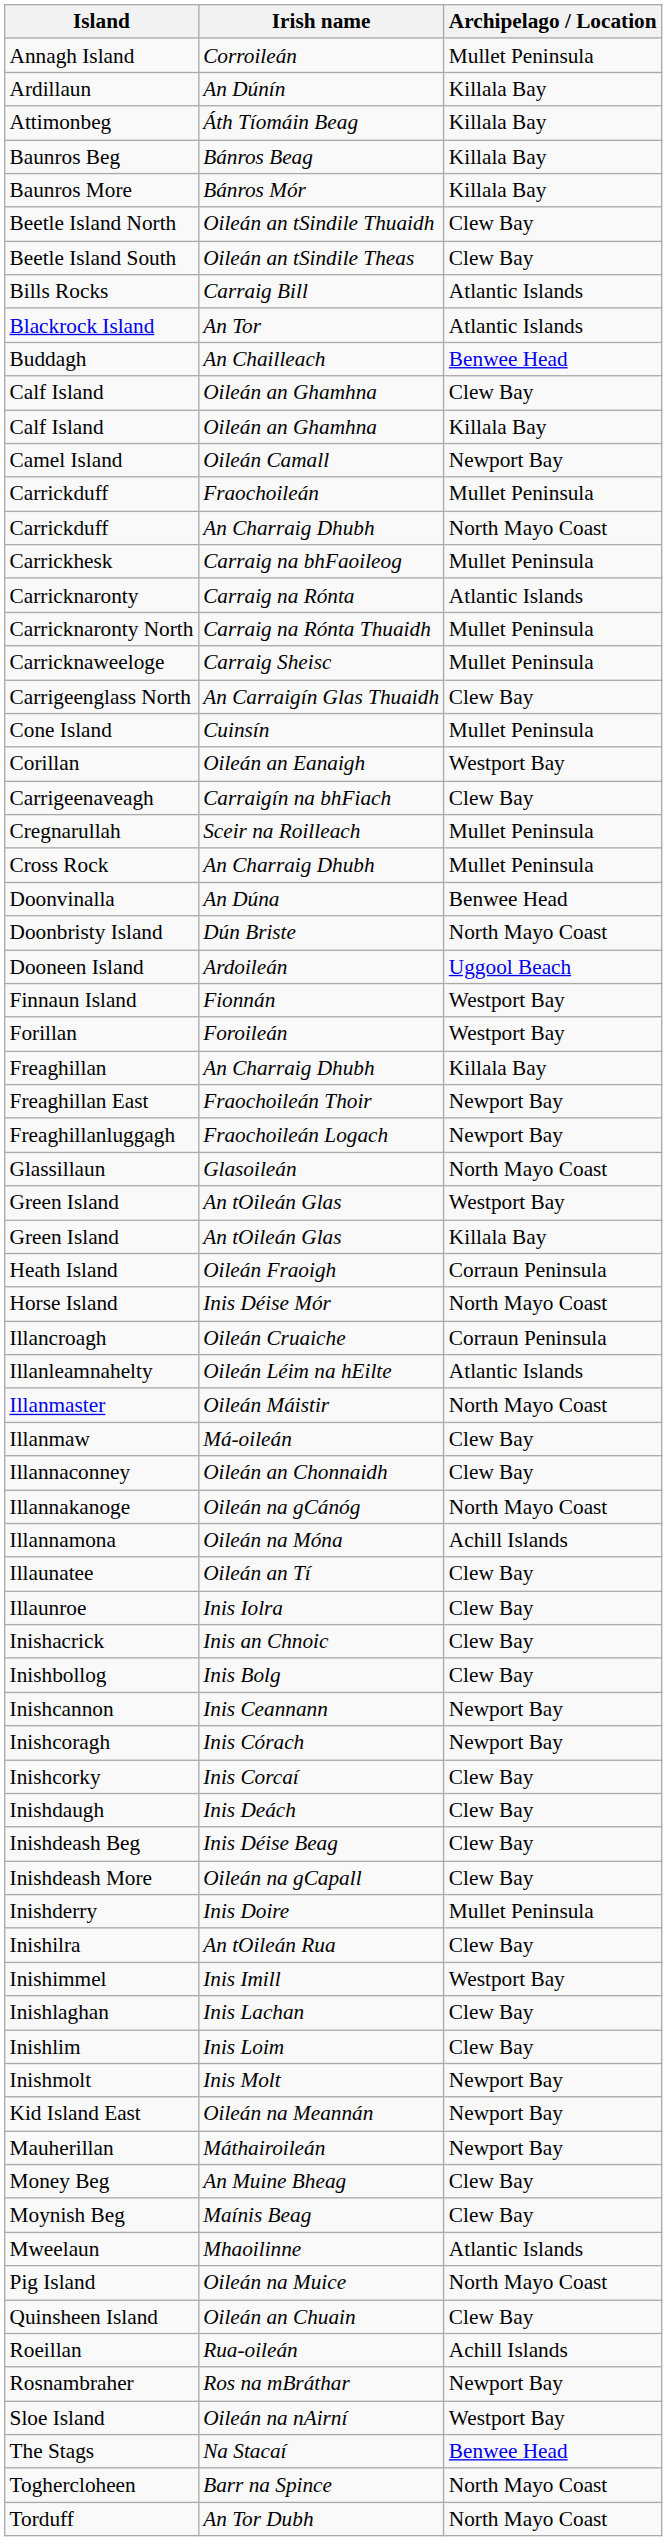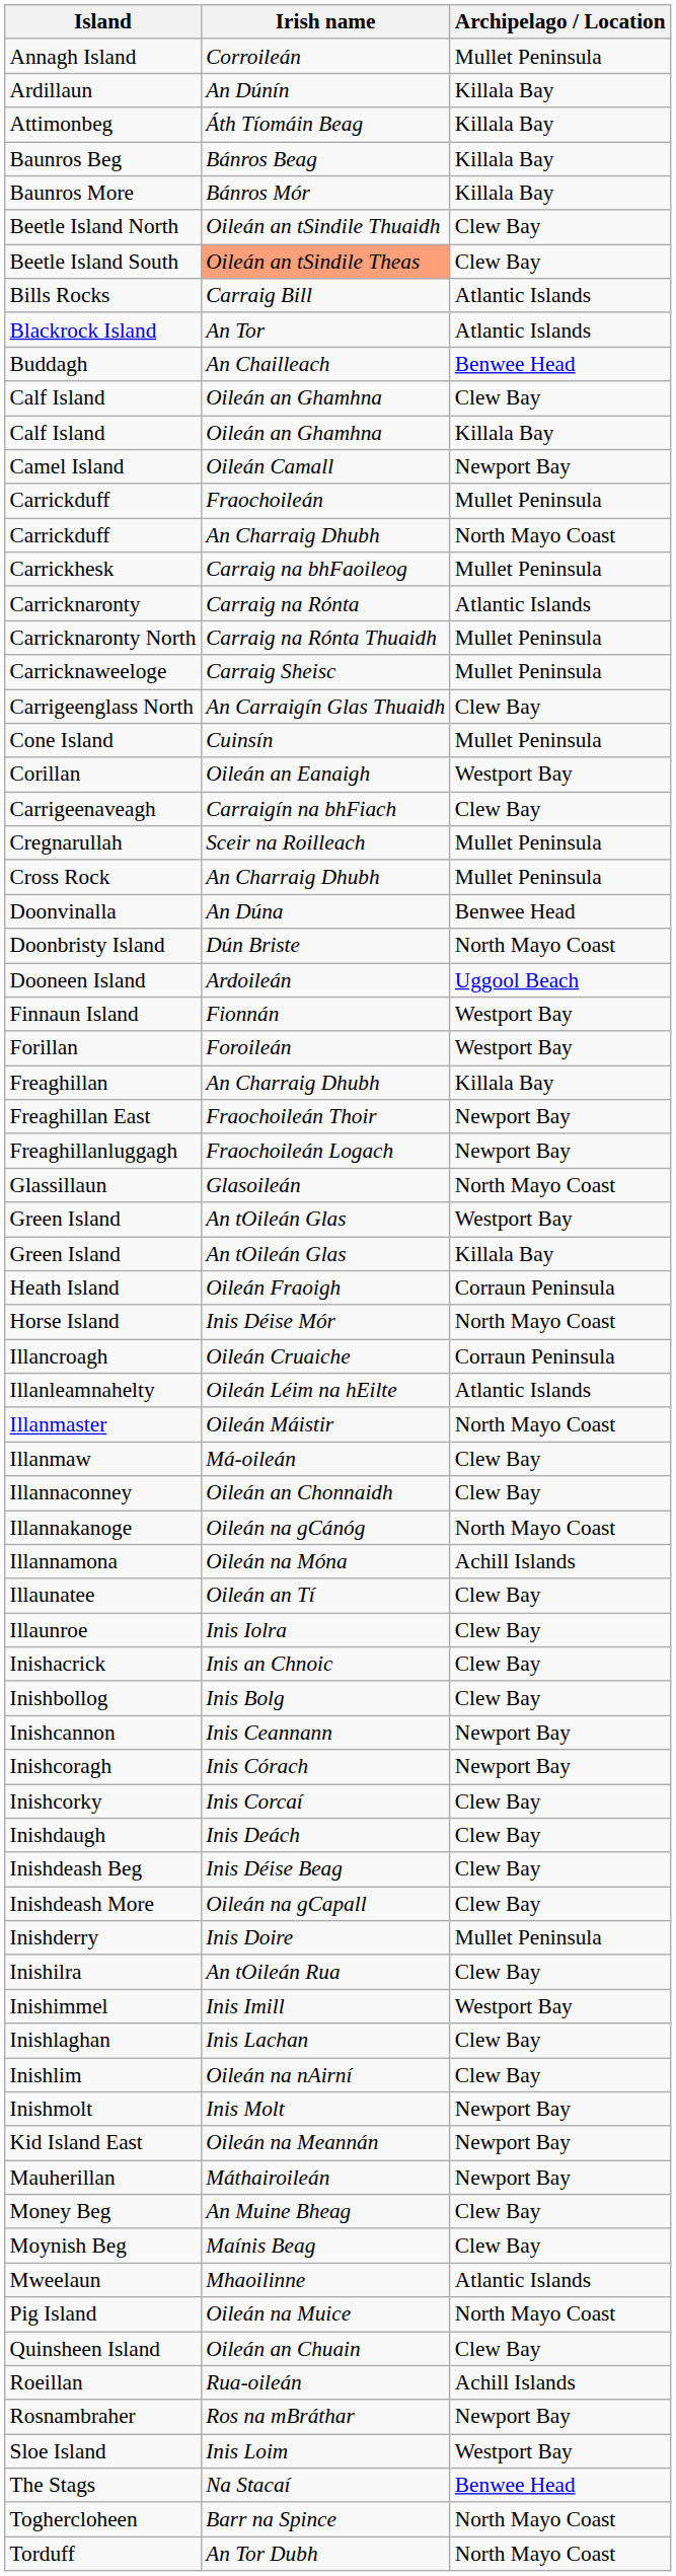 <table class="wikitable sortable">
 <tr>
 <th>Island</th>
 <th>Irish name</th>
 <th>Archipelago / Location</th>
 </tr>
 <tr>
 <td>Annagh Island</td>
 <td><em>Corroileán</em></td>
 <td>Mullet Peninsula</td>
 </tr>
 <tr>
 <td>Ardillaun</td>
 <td><em>An Dúnín</em></td>
 <td>Killala Bay</td>
 </tr>
 <tr>
 <td>Attimonbeg</td>
 <td><em>Áth Tíomáin Beag</em></td>
 <td>Killala Bay</td>
 </tr>
 <tr>
 <td>Baunros Beg</td>
 <td><em>Bánros Beag</em></td>
 <td>Killala Bay</td>
 </tr>
 <tr>
 <td>Baunros More</td>
 <td><em>Bánros Mór</em></td>
 <td>Killala Bay</td>
 </tr>
 <tr>
 <td>Beetle Island North</td>
 <td><em>Oileán an tSindile Thuaidh</em></td>
 <td>Clew Bay</td>
 </tr>
 <tr>
 <td>Beetle Island South</td>
-<td><em>Oileán an tSindile Theas</em></td>
+<td style="background: lightsalmon;"><em>Oileán an tSindile Theas</em></td>
 <td>Clew Bay</td>
 </tr>
 <tr>
 <td>Bills Rocks</td>
 <td><em>Carraig Bill</em></td>
 <td>Atlantic Islands</td>
 </tr>
 <tr>
 <td><a href='#'>Blackrock Island</a></td>
 <td><em>An Tor</em></td>
 <td>Atlantic Islands</td>
 </tr>
 <tr>
 <td>Buddagh</td>
 <td><em>An Chailleach</em></td>
 <td><a href='#'>Benwee Head</a></td>
 </tr>
 <tr>
 <td>Calf Island</td>
 <td><em>Oileán an Ghamhna</em></td>
 <td>Clew Bay</td>
 </tr>
 <tr>
 <td>Calf Island</td>
 <td><em>Oileán an Ghamhna</em></td>
 <td>Killala Bay</td>
 </tr>
 <tr>
 <td>Camel Island</td>
 <td><em>Oileán Camall</em></td>
 <td>Newport Bay</td>
 </tr>
 <tr>
 <td>Carrickduff</td>
 <td><em>Fraochoileán</em></td>
 <td>Mullet Peninsula</td>
 </tr>
 <tr>
 <td>Carrickduff</td>
 <td><em>An Charraig Dhubh</em></td>
 <td>North Mayo Coast</td>
 </tr>
 <tr>
 <td>Carrickhesk</td>
 <td><em>Carraig na bhFaoileog</em></td>
 <td>Mullet Peninsula</td>
 </tr>
 <tr>
 <td>Carricknaronty</td>
 <td><em>Carraig na Rónta</em></td>
 <td>Atlantic Islands</td>
 </tr>
 <tr>
 <td>Carricknaronty North</td>
 <td><em>Carraig na Rónta Thuaidh</em></td>
 <td>Mullet Peninsula</td>
 </tr>
 <tr>
 <td>Carricknaweeloge</td>
 <td><em>Carraig Sheisc</em></td>
 <td>Mullet Peninsula</td>
 </tr>
 <tr>
 <td>Carrigeenglass North</td>
 <td><em>An Carraigín Glas Thuaidh</em></td>
 <td>Clew Bay</td>
 </tr>
 <tr>
 <td>Cone Island</td>
 <td><em>Cuinsín</em></td>
 <td>Mullet Peninsula</td>
 </tr>
 <tr>
 <td>Corillan</td>
 <td><em>Oileán an Eanaigh</em></td>
 <td>Westport Bay</td>
 </tr>
 <tr>
 <td>Carrigeenaveagh</td>
 <td><em>Carraigín na bhFiach</em></td>
 <td>Clew Bay</td>
 </tr>
 <tr>
 <td>Cregnarullah</td>
 <td><em>Sceir na Roilleach</em></td>
 <td>Mullet Peninsula</td>
 </tr>
 <tr>
 <td>Cross Rock</td>
 <td><em>An Charraig Dhubh</em></td>
 <td>Mullet Peninsula</td>
 </tr>
 <tr>
 <td>Doonvinalla</td>
 <td><em>An Dúna</em></td>
 <td>Benwee Head</td>
 </tr>
 <tr>
 <td>Doonbristy Island</td>
 <td><em>Dún Briste</em></td>
 <td>North Mayo Coast</td>
 </tr>
 <tr>
 <td>Dooneen Island</td>
 <td><em>Ardoileán</em></td>
 <td><a href='#'>Uggool Beach</a></td>
 </tr>
 <tr>
 <td>Finnaun Island</td>
 <td><em>Fionnán</em></td>
 <td>Westport Bay</td>
 </tr>
 <tr>
 <td>Forillan</td>
 <td><em>Foroileán</em></td>
 <td>Westport Bay</td>
 </tr>
 <tr>
 <td>Freaghillan</td>
 <td><em>An Charraig Dhubh</em></td>
 <td>Killala Bay</td>
 </tr>
 <tr>
 <td>Freaghillan East</td>
 <td><em>Fraochoileán Thoir</em></td>
 <td>Newport Bay</td>
 </tr>
 <tr>
 <td>Freaghillanluggagh</td>
 <td><em>Fraochoileán Logach</em></td>
 <td>Newport Bay</td>
 </tr>
 <tr>
 <td>Glassillaun</td>
 <td><em>Glasoileán</em></td>
 <td>North Mayo Coast</td>
 </tr>
 <tr>
 <td>Green Island</td>
 <td><em>An tOileán Glas</em></td>
 <td>Westport Bay</td>
 </tr>
 <tr>
 <td>Green Island</td>
 <td><em>An tOileán Glas</em></td>
 <td>Killala Bay</td>
 </tr>
 <tr>
 <td>Heath Island</td>
 <td><em>Oileán Fraoigh</em></td>
 <td>Corraun Peninsula</td>
 </tr>
 <tr>
 <td>Horse Island</td>
 <td><em>Inis Déise Mór</em></td>
 <td>North Mayo Coast</td>
 </tr>
 <tr>
 <td>Illancroagh</td>
 <td><em>Oileán Cruaiche</em></td>
 <td>Corraun Peninsula</td>
 </tr>
 <tr>
 <td>Illanleamnahelty</td>
 <td><em>Oileán Léim na hEilte</em></td>
 <td>Atlantic Islands</td>
 </tr>
 <tr>
 <td><a href='#'>Illanmaster</a></td>
 <td><em>Oileán Máistir</em></td>
 <td>North Mayo Coast</td>
 </tr>
 <tr>
 <td>Illanmaw</td>
 <td><em>Má-oileán</em></td>
 <td>Clew Bay</td>
 </tr>
 <tr>
 <td>Illannaconney</td>
 <td><em>Oileán an Chonnaidh</em></td>
 <td>Clew Bay</td>
 </tr>
 <tr>
 <td>Illannakanoge</td>
 <td><em>Oileán na gCánóg</em></td>
 <td>North Mayo Coast</td>
 </tr>
 <tr>
 <td>Illannamona</td>
 <td><em>Oileán na Móna</em></td>
 <td>Achill Islands</td>
 </tr>
 <tr>
 <td>Illaunatee</td>
 <td><em>Oileán an Tí</em></td>
 <td>Clew Bay</td>
 </tr>
 <tr>
 <td>Illaunroe</td>
 <td><em>Inis Iolra</em></td>
 <td>Clew Bay</td>
 </tr>
 <tr>
 <td>Inishacrick</td>
 <td><em>Inis an Chnoic</em></td>
 <td>Clew Bay</td>
 </tr>
 <tr>
 <td>Inishbollog</td>
 <td><em>Inis Bolg</em></td>
 <td>Clew Bay</td>
 </tr>
 <tr>
 <td>Inishcannon</td>
 <td><em>Inis Ceannann</em></td>
 <td>Newport Bay</td>
 </tr>
 <tr>
 <td>Inishcoragh</td>
 <td><em>Inis Córach</em></td>
 <td>Newport Bay</td>
 </tr>
 <tr>
 <td>Inishcorky</td>
 <td><em>Inis Corcaí</em></td>
 <td>Clew Bay</td>
 </tr>
 <tr>
 <td>Inishdaugh</td>
 <td><em>Inis Deách</em></td>
 <td>Clew Bay</td>
 </tr>
 <tr>
 <td>Inishdeash Beg</td>
 <td><em>Inis Déise Beag</em></td>
 <td>Clew Bay</td>
 </tr>
 <tr>
 <td>Inishdeash More</td>
 <td><em>Oileán na gCapall</em></td>
 <td>Clew Bay</td>
 </tr>
 <tr>
 <td>Inishderry</td>
 <td><em>Inis Doire</em></td>
 <td>Mullet Peninsula</td>
 </tr>
 <tr>
 <td>Inishilra</td>
 <td><em>An tOileán Rua</em></td>
 <td>Clew Bay</td>
 </tr>
 <tr>
 <td>Inishimmel</td>
 <td><em>Inis Imill</em></td>
 <td>Westport Bay</td>
 </tr>
 <tr>
 <td>Inishlaghan</td>
 <td><em>Inis Lachan</em></td>
 <td>Clew Bay</td>
 </tr>
 <tr>
 <td>Inishlim</td>
-<td><em>Inis Loim</em></td>
+<td><em>Oileán na nAirní</em></td>
 <td>Clew Bay</td>
 </tr>
 <tr>
 <td>Inishmolt</td>
 <td><em>Inis Molt</em></td>
 <td>Newport Bay</td>
 </tr>
 <tr>
 <td>Kid Island East</td>
 <td><em>Oileán na Meannán</em></td>
 <td>Newport Bay</td>
 </tr>
 <tr>
 <td>Mauherillan</td>
 <td><em>Máthairoileán</em></td>
 <td>Newport Bay</td>
 </tr>
 <tr>
 <td>Money Beg</td>
 <td><em>An Muine Bheag</em></td>
 <td>Clew Bay</td>
 </tr>
 <tr>
 <td>Moynish Beg</td>
 <td><em>Maínis Beag</em></td>
 <td>Clew Bay</td>
 </tr>
 <tr>
 <td>Mweelaun</td>
 <td><em>Mhaoilinne</em></td>
 <td>Atlantic Islands</td>
 </tr>
 <tr>
 <td>Pig Island</td>
 <td><em>Oileán na Muice</em></td>
 <td>North Mayo Coast</td>
 </tr>
 <tr>
 <td>Quinsheen Island</td>
 <td><em>Oileán an Chuain</em></td>
 <td>Clew Bay</td>
 </tr>
 <tr>
 <td>Roeillan</td>
 <td><em>Rua-oileán</em></td>
 <td>Achill Islands</td>
 </tr>
 <tr>
 <td>Rosnambraher</td>
 <td><em>Ros na mBráthar</em></td>
 <td>Newport Bay</td>
 </tr>
 <tr>
 <td>Sloe Island</td>
-<td><em>Oileán na nAirní</em></td>
+<td><em>Inis Loim</em></td>
 <td>Westport Bay</td>
 </tr>
 <tr>
 <td>The Stags</td>
 <td><em>Na Stacaí</em></td>
 <td><a href='#'>Benwee Head</a></td>
 </tr>
 <tr>
 <td>Toghercloheen</td>
 <td><em>Barr na Spince</em></td>
 <td>North Mayo Coast</td>
 </tr>
 <tr>
 <td>Torduff</td>
 <td><em>An Tor Dubh</em></td>
 <td>North Mayo Coast</td>
 </tr>
 </table>
